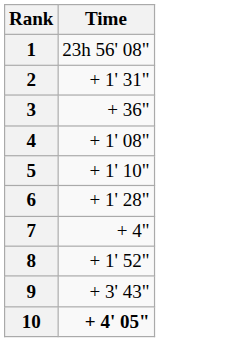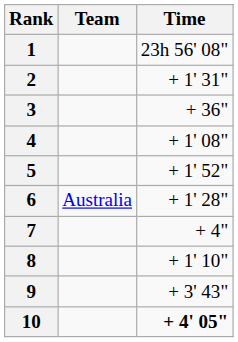 <table class="wikitable">
 <tr>
 <th scope="col">Rank</th>
+<th scope="col">Team</th>
 <th scope="col">Time</th>
 </tr>
 <tr>
 <th scope="row">1</th>
+<td> </td>
 <td align="right">23h 56' 08"</td>
 </tr>
 <tr>
 <th scope="row">2</th>
+<td> </td>
 <td align="right">+ 1' 31"</td>
 </tr>
 <tr>
 <th scope="row">3</th>
+<td> </td>
 <td align="right">+ 36"</td>
 </tr>
 <tr>
 <th scope="row">4</th>
+<td> </td>
 <td align="right">+ 1' 08"</td>
 </tr>
 <tr>
 <th scope="row">5</th>
-<td align="right">+ 1' 10"</td>
+<td> </td>
+<td align="right">+ 1' 52"</td>
 </tr>
 <tr>
 <th scope="row">6</th>
+<td> <a href='#'>Australia</a></td>
 <td align="right">+ 1' 28"</td>
 </tr>
 <tr>
 <th scope="row">7</th>
+<td> </td>
 <td align="right">+ 4"</td>
 </tr>
 <tr>
 <th scope="row">8</th>
-<td align="right">+ 1' 52"</td>
+<td> </td>
+<td align="right">+ 1' 10"</td>
 </tr>
 <tr>
 <th scope="row">9</th>
+<td> </td>
 <td align="right">+ 3' 43"</td>
 </tr>
 <tr>
 <th scope="row">10</th>
+<td> </td>
 <td align="right"><strong>+ 4' 05"</strong></td>
 </tr>
 </table>
